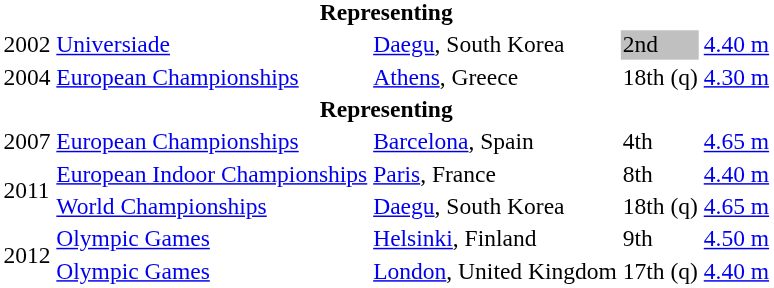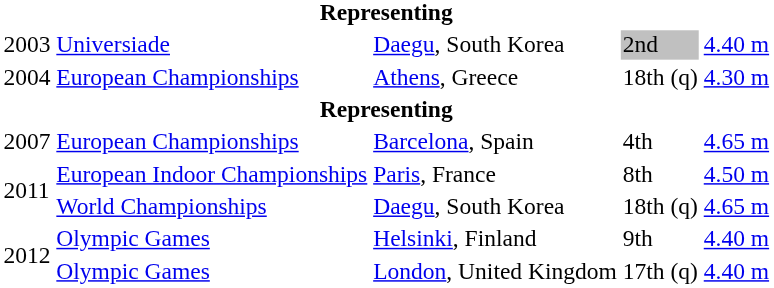 <table>
 <tr>
 <th colspan="6">Representing </th>
 </tr>
 <tr>
-<td>2002</td>
+<td>2003</td>
 <td><a href='#'>Universiade</a></td>
 <td><a href='#'>Daegu</a>, South Korea</td>
 <td bgcolor="silver">2nd</td>
 <td><a href='#'>4.40 m</a></td>
 </tr>
 <tr>
 <td>2004</td>
 <td><a href='#'>European Championships</a></td>
 <td><a href='#'>Athens</a>, Greece</td>
 <td>18th (q)</td>
 <td><a href='#'>4.30 m</a></td>
 </tr>
 <tr>
 <th colspan="6">Representing </th>
 </tr>
 <tr>
 <td>2007</td>
 <td><a href='#'>European Championships</a></td>
 <td><a href='#'>Barcelona</a>, Spain</td>
 <td>4th</td>
 <td><a href='#'>4.65 m</a></td>
 </tr>
 <tr>
 <td rowspan=2>2011</td>
 <td><a href='#'>European Indoor Championships</a></td>
 <td><a href='#'>Paris</a>, France</td>
 <td>8th</td>
-<td><a href='#'>4.40 m</a></td>
+<td><a href='#'>4.50 m</a></td>
 </tr>
 <tr>
 <td><a href='#'>World Championships</a></td>
 <td><a href='#'>Daegu</a>, South Korea</td>
 <td>18th (q)</td>
 <td><a href='#'>4.65 m</a></td>
 </tr>
 <tr>
 <td rowspan=2>2012</td>
 <td><a href='#'>Olympic Games</a></td>
 <td><a href='#'>Helsinki</a>, Finland</td>
 <td>9th</td>
-<td><a href='#'>4.50 m</a></td>
+<td><a href='#'>4.40 m</a></td>
 </tr>
 <tr>
 <td><a href='#'>Olympic Games</a></td>
 <td><a href='#'>London</a>, United Kingdom</td>
 <td>17th (q)</td>
 <td><a href='#'>4.40 m</a></td>
 </tr>
 </table>
